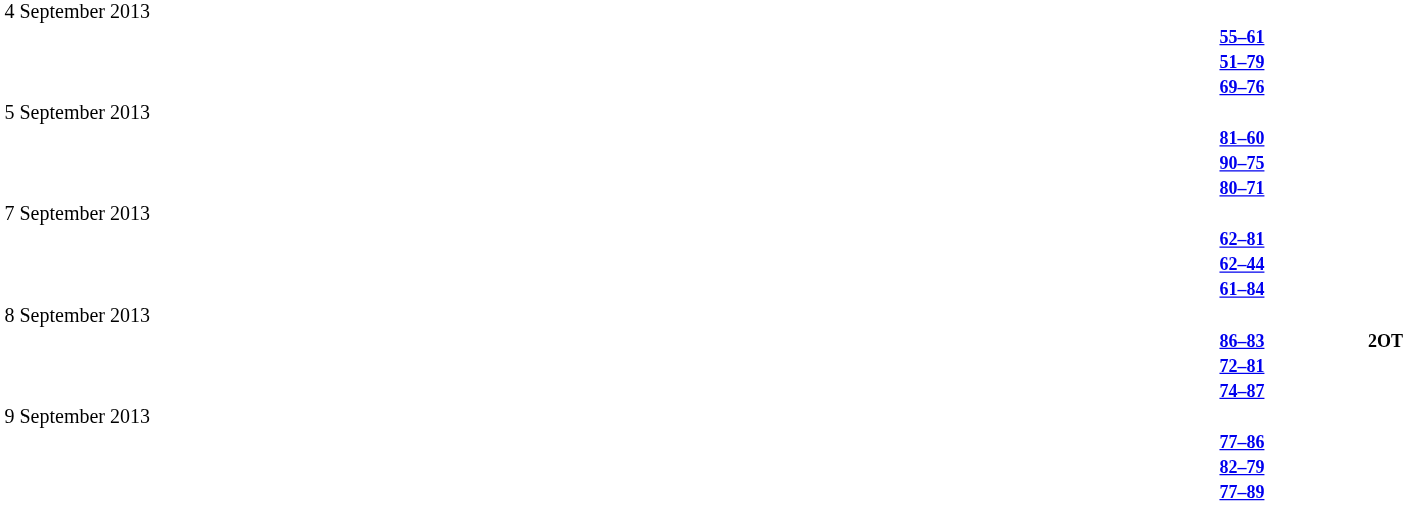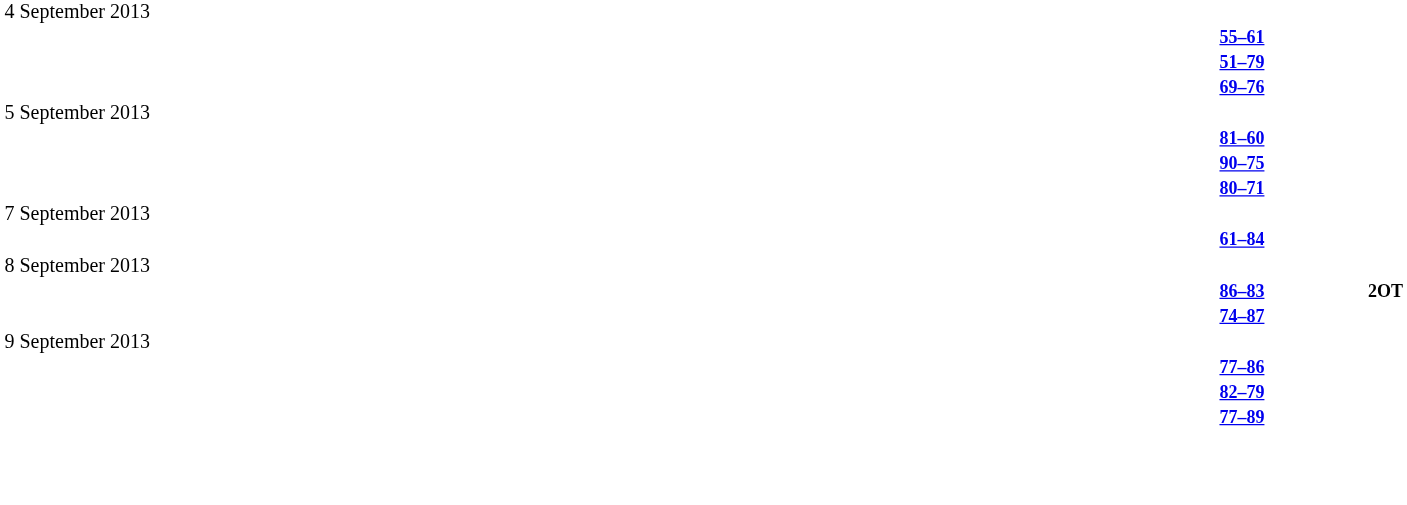 <table style="width:100%;" cellspacing="1">
 <tr>
 <th width=24%></th>
 <th width=3%></th>
 <th width=6%></th>
 <th width=3%></th>
 <th width=24%></th>
 </tr>
 <tr>
 <td>4 September 2013</td>
 </tr>
 <tr style=font-size:90%>
 <td style="text-align:right;"><strong></strong></td>
 <td></td>
 <td style="text-align:center;"><strong><a href='#'>55–61</a></strong></td>
 <td></td>
 <td><strong></strong></td>
 </tr>
 <tr style=font-size:90%>
 <td align=right><strong></strong></td>
 <td></td>
 <td align=center><strong><a href='#'>51–79</a></strong></td>
 <td></td>
 <td><strong></strong></td>
 </tr>
 <tr style=font-size:90%>
 <td align=right><strong></strong></td>
 <td></td>
 <td align=center><strong><a href='#'>69–76</a></strong></td>
 <td></td>
 <td><strong></strong></td>
 </tr>
 <tr>
 <td>5 September 2013</td>
 </tr>
 <tr style=font-size:90%>
 <td align=right><strong></strong></td>
 <td></td>
 <td align=center><strong><a href='#'>81–60</a></strong></td>
 <td></td>
 <td><strong></strong></td>
 </tr>
 <tr style=font-size:90%>
 <td align=right><strong></strong></td>
 <td></td>
 <td align=center><strong><a href='#'>90–75</a></strong></td>
 <td></td>
 <td><strong></strong></td>
 </tr>
 <tr style=font-size:90%>
 <td align=right><strong></strong></td>
 <td></td>
 <td align=center><strong><a href='#'>80–71</a></strong></td>
 <td></td>
 <td><strong></strong></td>
 </tr>
 <tr>
 <td>7 September 2013</td>
 </tr>
 <tr style=font-size:90%>
 <td align=right><strong></strong></td>
 <td></td>
-<td style="text-align:center;"><strong><a href='#'>62–81</a></strong></td>
-<td></td>
-<td><strong></strong></td>
-</tr>
-<tr style=font-size:90%>
-<td align=right><strong></strong></td>
-<td></td>
-<td align=center><strong><a href='#'>62–44</a></strong></td>
-<td></td>
-<td><strong></strong></td>
-</tr>
-<tr style=font-size:90%>
-<td align=right><strong></strong></td>
-<td></td>
 <td align=center><strong><a href='#'>61–84</a></strong></td>
 <td></td>
 <td><strong></strong></td>
 </tr>
 <tr>
 <td>8 September 2013</td>
 </tr>
 <tr style=font-size:90%>
 <td align=right><strong></strong></td>
 <td></td>
 <td align=center><strong><a href='#'>86–83</a></strong></td>
 <td><strong>2OT</strong></td>
-<td><strong></strong></td>
-</tr>
-<tr style=font-size:90%>
-<td align=right><strong></strong></td>
-<td></td>
-<td align=center><strong><a href='#'>72–81</a></strong></td>
-<td></td>
 <td><strong></strong></td>
 </tr>
 <tr style=font-size:90%>
 <td align=right><strong></strong></td>
 <td></td>
 <td align=center><strong><a href='#'>74–87</a></strong></td>
 <td></td>
 <td><strong></strong></td>
 </tr>
 <tr>
 <td>9 September 2013</td>
 </tr>
 <tr style=font-size:90%>
 <td align=right><strong></strong></td>
 <td></td>
 <td align=center><strong><a href='#'>77–86</a></strong></td>
 <td></td>
 <td><strong></strong></td>
 </tr>
 <tr style=font-size:90%>
 <td align=right><strong></strong></td>
 <td></td>
 <td align=center><strong><a href='#'>82–79</a></strong></td>
 <td></td>
 <td><strong></strong></td>
 </tr>
 <tr style=font-size:90%>
 <td align=right><strong> </strong></td>
 <td></td>
 <td align=center><strong><a href='#'>77–89</a></strong></td>
 <td></td>
 <td><strong></strong></td>
 </tr>
 </table>
